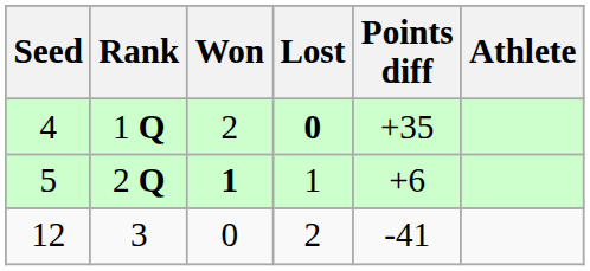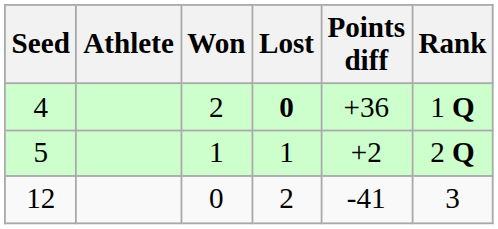 <table class="wikitable">
 <tr>
 <th>Seed</th>
-<th>Rank</th>
+<th>Athlete</th>
 <th>Won</th>
 <th>Lost</th>
 <th>Points<br>diff</th>
-<th>Athlete</th>
+<th>Rank</th>
 </tr>
 <tr bgcolor="#ccffcc">
 <td align="center">4</td>
-<td align="center">1 <strong>Q</strong></td>
+<td><strong></strong></td>
 <td align="center">2</td>
 <td align="center"><strong>0</strong></td>
-<td align="center">+35</td>
-<td><strong></strong></td>
+<td align="center">+36</td>
+<td align="center">1 <strong>Q</strong></td>
 </tr>
 <tr bgcolor="#ccffcc">
 <td align="center">5</td>
+<td><strong></strong></td>
+<td align="center">1</td>
+<td align="center">1</td>
+<td align="center">+2</td>
 <td align="center">2 <strong>Q</strong></td>
-<td align="center"><strong>1</strong></td>
-<td align="center">1</td>
-<td align="center">+6</td>
-<td><strong></strong></td>
 </tr>
 <tr>
 <td align="center">12</td>
-<td align="center">3 <strong></strong></td>
+<td></td>
 <td align="center">0</td>
 <td align="center">2</td>
 <td align="center">-41</td>
-<td></td>
+<td align="center">3 <strong></strong></td>
 </tr>
 </table>
